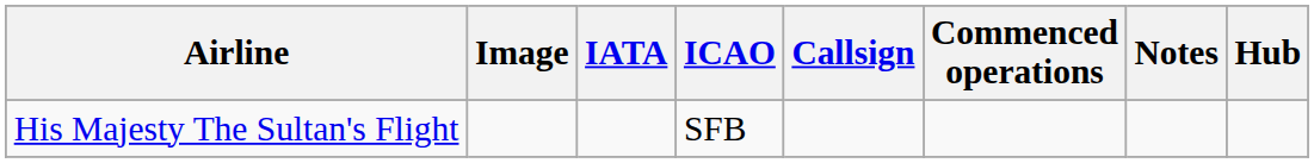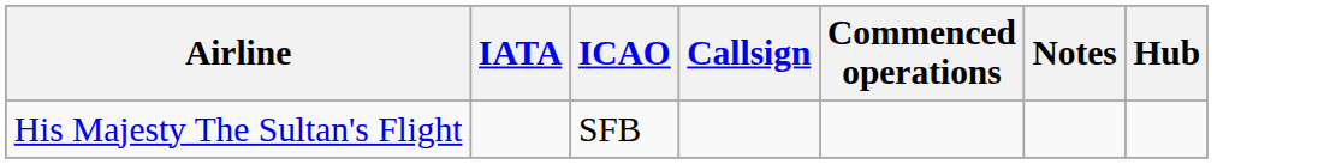 <table class="wikitable sortable">
 <tr valign="middle">
 <th>Airline</th>
-<th>Image</th>
 <th><a href='#'>IATA</a></th>
 <th><a href='#'>ICAO</a></th>
 <th><a href='#'>Callsign</a></th>
 <th>Commenced<br>operations</th>
 <th>Notes</th>
 <th>Hub</th>
 </tr>
 <tr>
 <td><a href='#'>His Majesty The Sultan's Flight</a></td>
 <td></td>
-<td></td>
 <td>SFB</td>
 <td></td>
 <td></td>
 <td></td>
 <td></td>
 </tr>
 </table>
